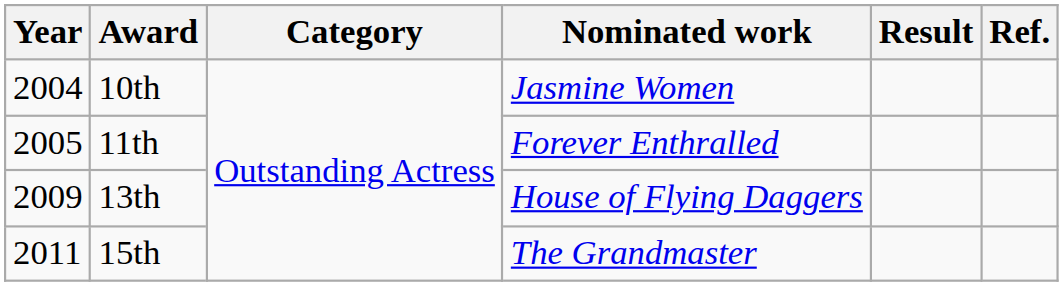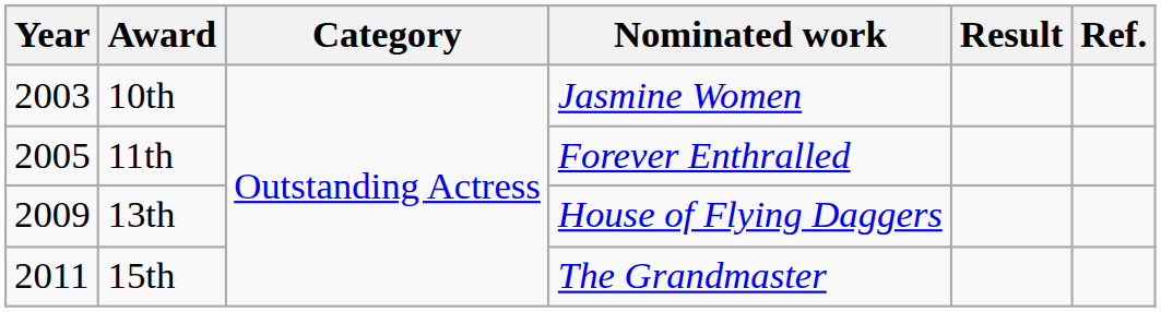 <table class="wikitable">
 <tr>
 <th>Year</th>
 <th>Award</th>
 <th>Category</th>
 <th>Nominated work</th>
 <th>Result</th>
 <th>Ref.</th>
 </tr>
 <tr>
-<td>2004</td>
+<td>2003</td>
 <td>10th</td>
 <td rowspan=4><a href='#'>Outstanding Actress</a></td>
 <td><em><a href='#'>Jasmine Women</a></em></td>
 <td></td>
 <td></td>
 </tr>
 <tr>
 <td>2005</td>
 <td>11th</td>
 <td><em><a href='#'>Forever Enthralled</a></em></td>
 <td></td>
 <td></td>
 </tr>
 <tr>
 <td>2009</td>
 <td>13th</td>
 <td><em><a href='#'>House of Flying Daggers</a></em></td>
 <td></td>
 <td></td>
 </tr>
 <tr>
 <td>2011</td>
 <td>15th</td>
 <td><em><a href='#'>The Grandmaster</a></em></td>
 <td></td>
 <td></td>
 </tr>
 </table>
